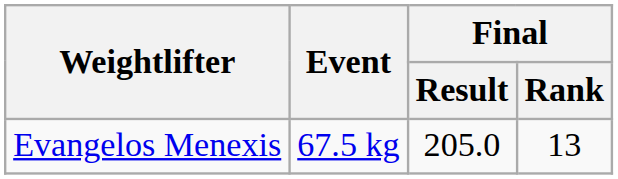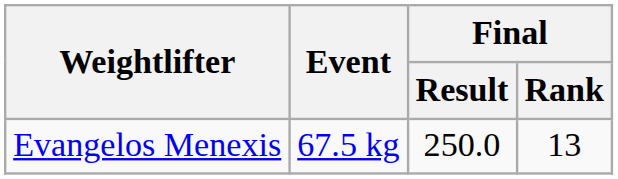 <table class=wikitable style="font-size:90%">
 <tr>
 <th rowspan=2>Weightlifter</th>
 <th rowspan=2>Event</th>
 <th colspan=2>Final</th>
 </tr>
 <tr>
 <th>Result</th>
 <th>Rank</th>
 </tr>
 <tr>
 <td><a href='#'>Evangelos Menexis</a></td>
 <td><a href='#'>67.5 kg</a></td>
-<td align=center>205.0</td>
+<td align=center>250.0</td>
 <td align=center>13</td>
 </tr>
 </table>
